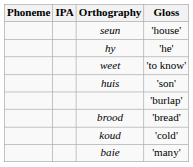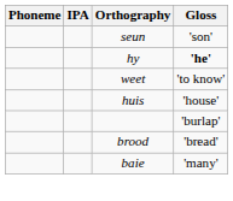 <table class="wikitable" style="text-align: center">
 <tr>
 <th>Phoneme</th>
 <th>IPA</th>
 <th>Orthography</th>
 <th>Gloss</th>
 </tr>
 <tr>
 <td></td>
 <td></td>
 <td><em>seun</em></td>
-<td>'house'</td>
+<td>'son'</td>
 </tr>
 <tr>
 <td></td>
 <td></td>
 <td><em>hy</em></td>
-<td>'he'</td>
+<td><strong>'he'</strong></td>
 </tr>
 <tr>
 <td></td>
 <td></td>
 <td><em>weet</em></td>
 <td>'to know'</td>
 </tr>
 <tr>
 <td></td>
 <td></td>
 <td><em>huis</em></td>
-<td>'son'</td>
+<td>'house'</td>
 </tr>
 <tr>
 <td></td>
 <td></td>
 <td><em></em></td>
 <td>'burlap'</td>
 </tr>
 <tr>
 <td></td>
 <td></td>
 <td><em>brood</em></td>
 <td>'bread'</td>
 </tr>
 <tr>
 <td></td>
 <td></td>
-<td><em>koud</em></td>
-<td>'cold'</td>
-</tr>
-<tr>
-<td></td>
-<td></td>
 <td><em>baie</em></td>
 <td>'many'</td>
 </tr>
 </table>
